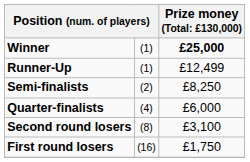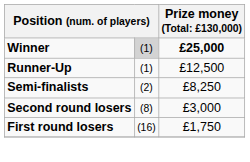 <table class="wikitable">
 <tr>
 <th colspan=2>Position <small>(num. of players)</small></th>
 <th>Prize money<br><small>(Total: £130,000)</small></th>
 </tr>
 <tr>
 <td><strong>Winner</strong></td>
-<td align=center><small>(1)</small></td>
+<td align=center style="background: lightgrey;"><small>(1)</small></td>
 <td align=center><strong>£25,000</strong></td>
 </tr>
 <tr>
 <td><strong>Runner-Up</strong></td>
 <td align=center><small>(1)</small></td>
-<td align=center>£12,499</td>
+<td align=center>£12,500</td>
 </tr>
 <tr>
 <td><strong>Semi-finalists</strong></td>
 <td align=center><small>(2)</small></td>
 <td align=center>£8,250</td>
 </tr>
 <tr>
-<td><strong>Quarter-finalists</strong></td>
-<td align=center><small>(4)</small></td>
-<td align=center>£6,000</td>
-</tr>
-<tr>
 <td><strong>Second round losers</strong></td>
 <td align=center><small>(8)</small></td>
-<td align=center>£3,100</td>
+<td align=center>£3,000</td>
 </tr>
 <tr>
 <td><strong>First round losers</strong></td>
 <td align=center><small>(16)</small></td>
 <td align=center>£1,750</td>
 </tr>
 <tr>
 </tr>
 </table>
